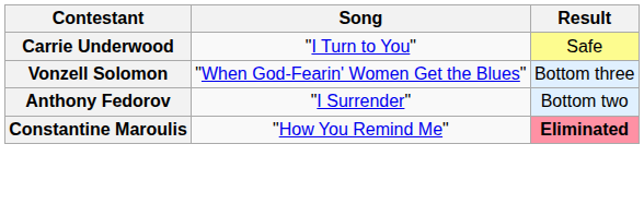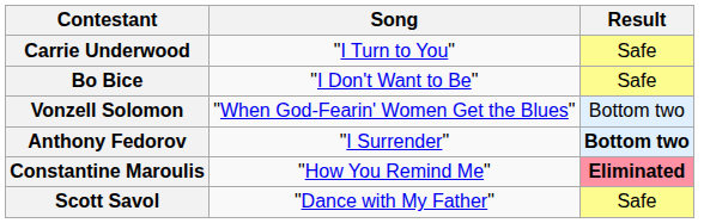 <table class="wikitable unsortable" style="text-align:center;">
 <tr>
 <th scope="col">Contestant</th>
 <th scope="col">Song</th>
 <th scope="col">Result</th>
 </tr>
 <tr>
 <th scope="row">Carrie Underwood</th>
 <td>"<a href='#'>I Turn to You</a>"</td>
 <td style="background:#FDFC8F;">Safe</td>
 </tr>
 <tr>
+<th scope="row">Bo Bice</th>
+<td>"<a href='#'>I Don't Want to Be</a>"</td>
+<td style="background:#FDFC8F;">Safe</td>
+</tr>
+<tr>
 <th scope="row">Vonzell Solomon</th>
 <td>"<a href='#'>When God-Fearin' Women Get the Blues</a>"</td>
-<td bgcolor="E0F0FF">Bottom three</td>
+<td bgcolor="E0F0FF">Bottom two</td>
 </tr>
 <tr>
 <th scope="row">Anthony Fedorov</th>
 <td>"<a href='#'>I Surrender</a>"</td>
-<td bgcolor="E0F0FF">Bottom two</td>
+<td bgcolor="E0F0FF"><strong>Bottom two</strong></td>
 </tr>
 <tr>
 <th scope="row">Constantine Maroulis</th>
 <td>"<a href='#'>How You Remind Me</a>"</td>
 <td bgcolor="FF91A4"><strong>Eliminated</strong></td>
 </tr>
+<tr>
+<th scope="row">Scott Savol</th>
+<td>"<a href='#'>Dance with My Father</a>"</td>
+<td style="background:#FDFC8F;">Safe</td>
+</tr>
 </table>
